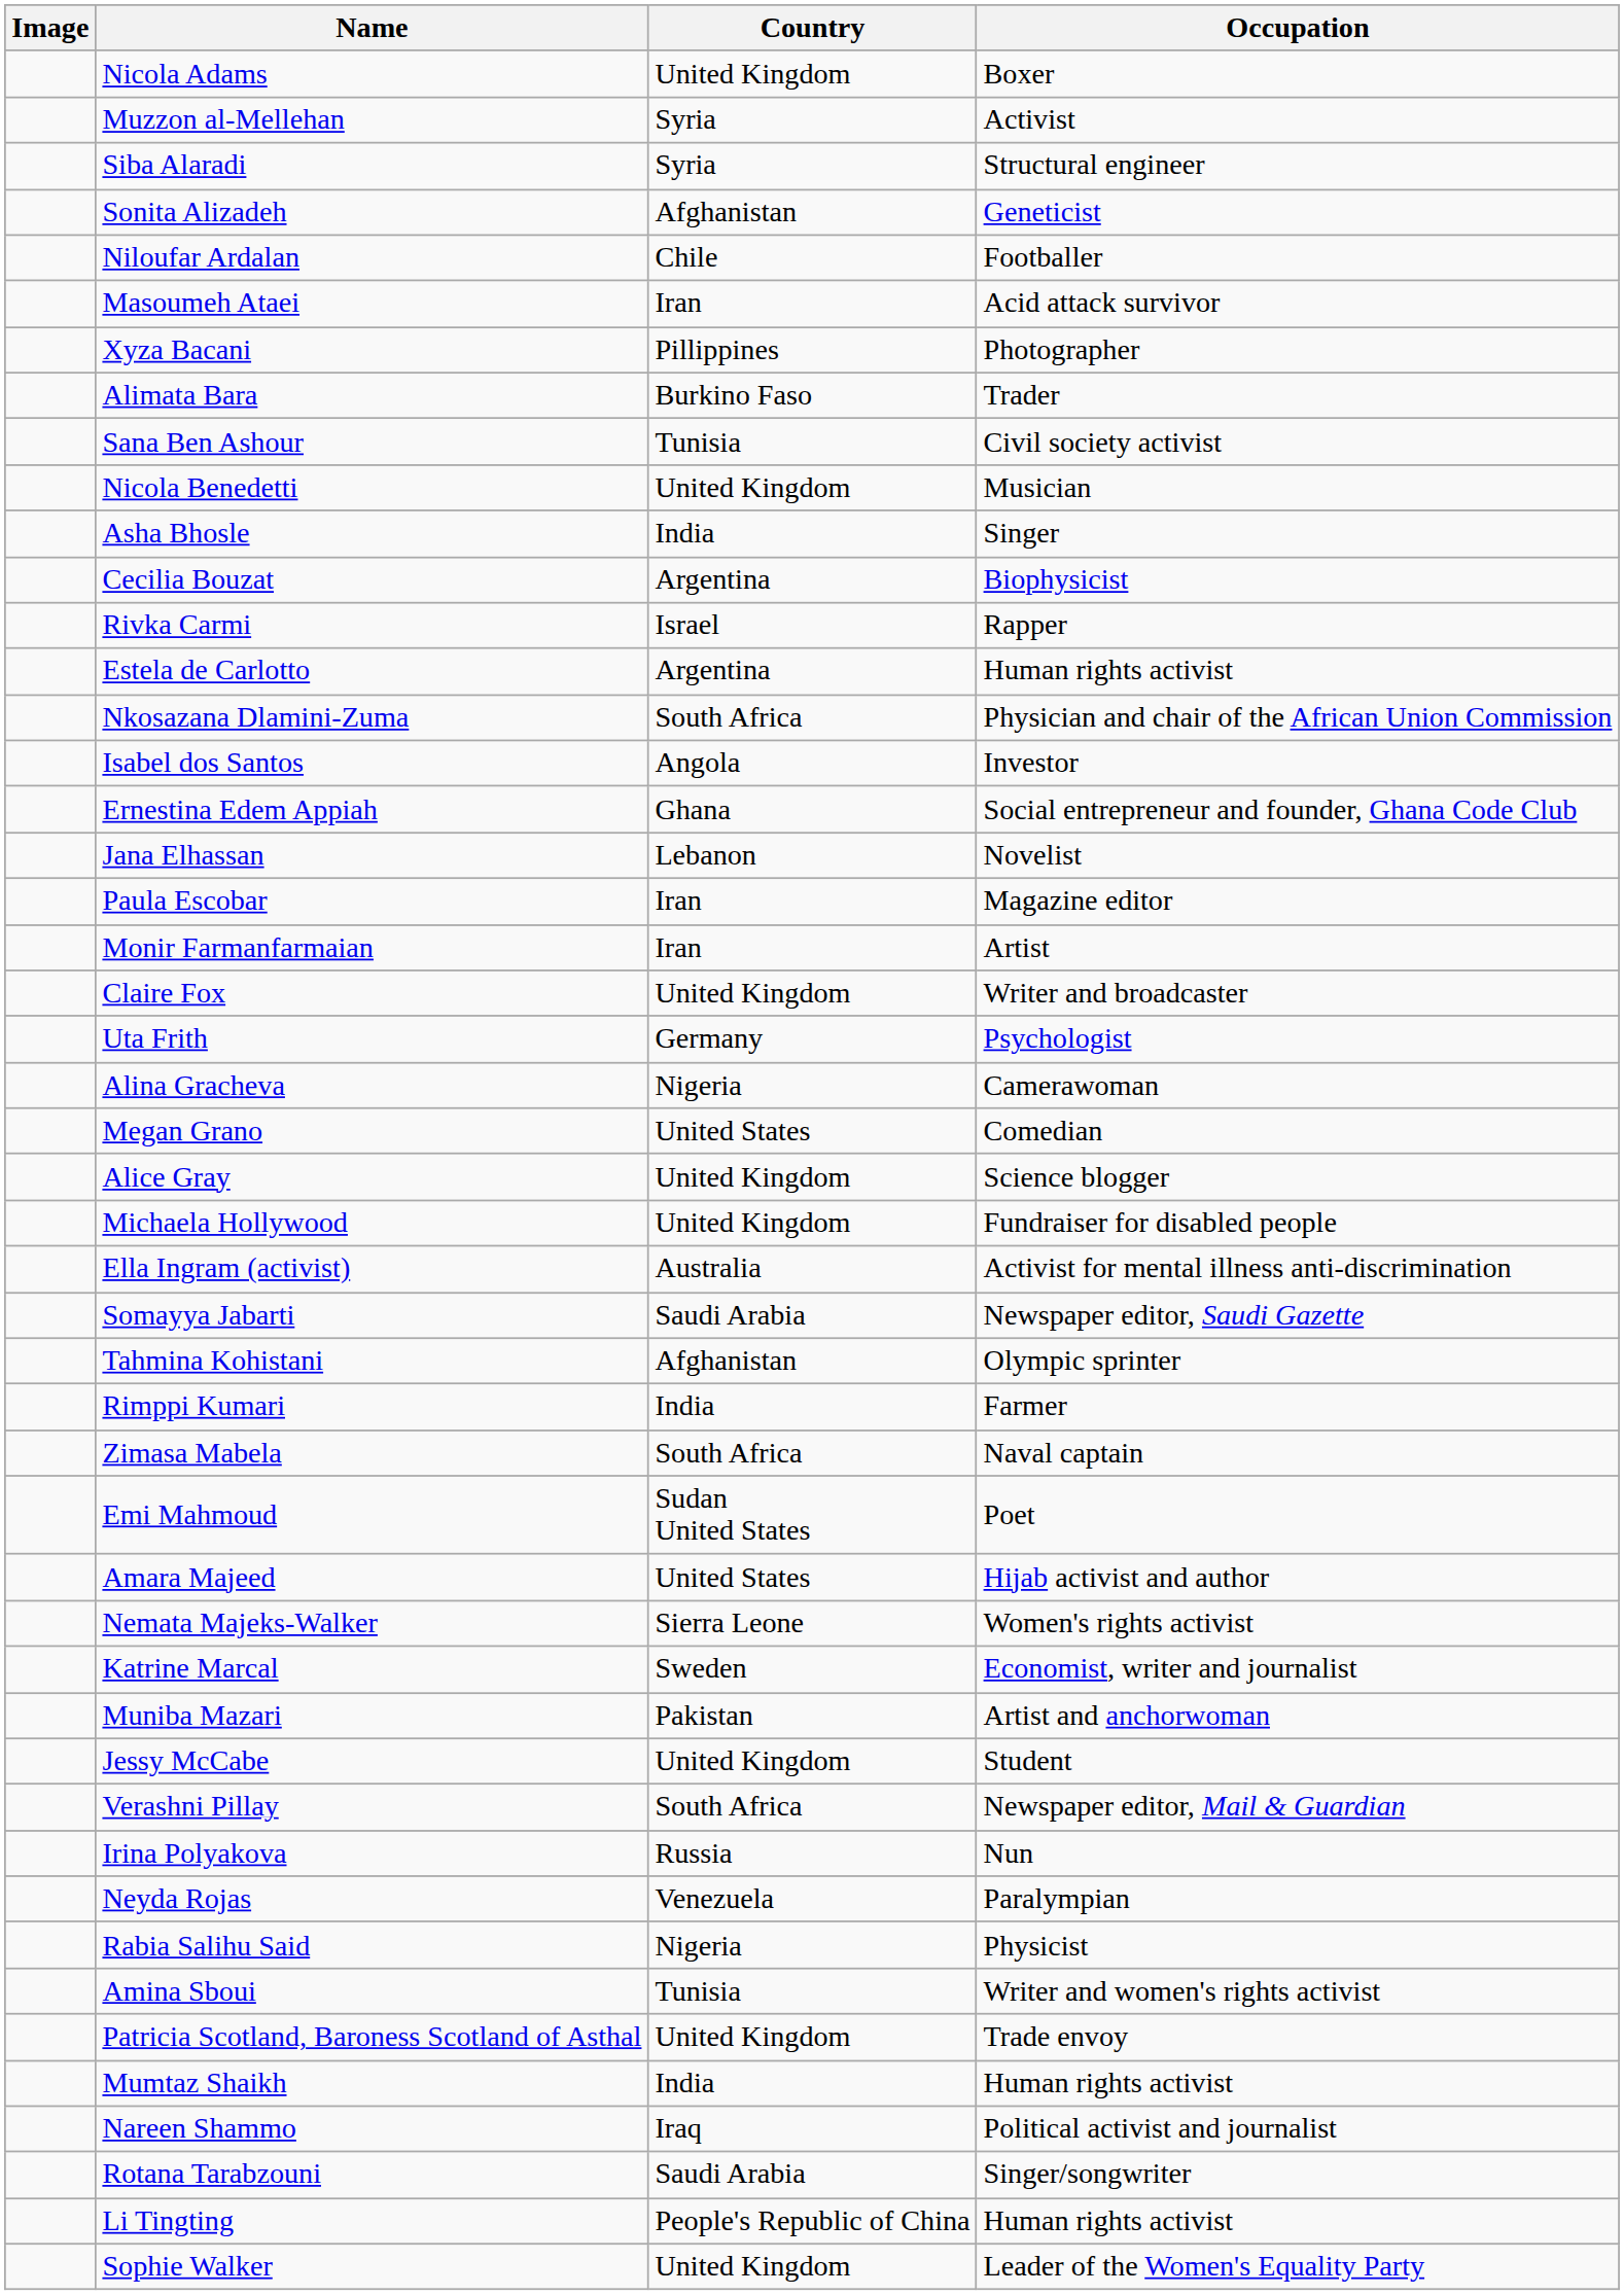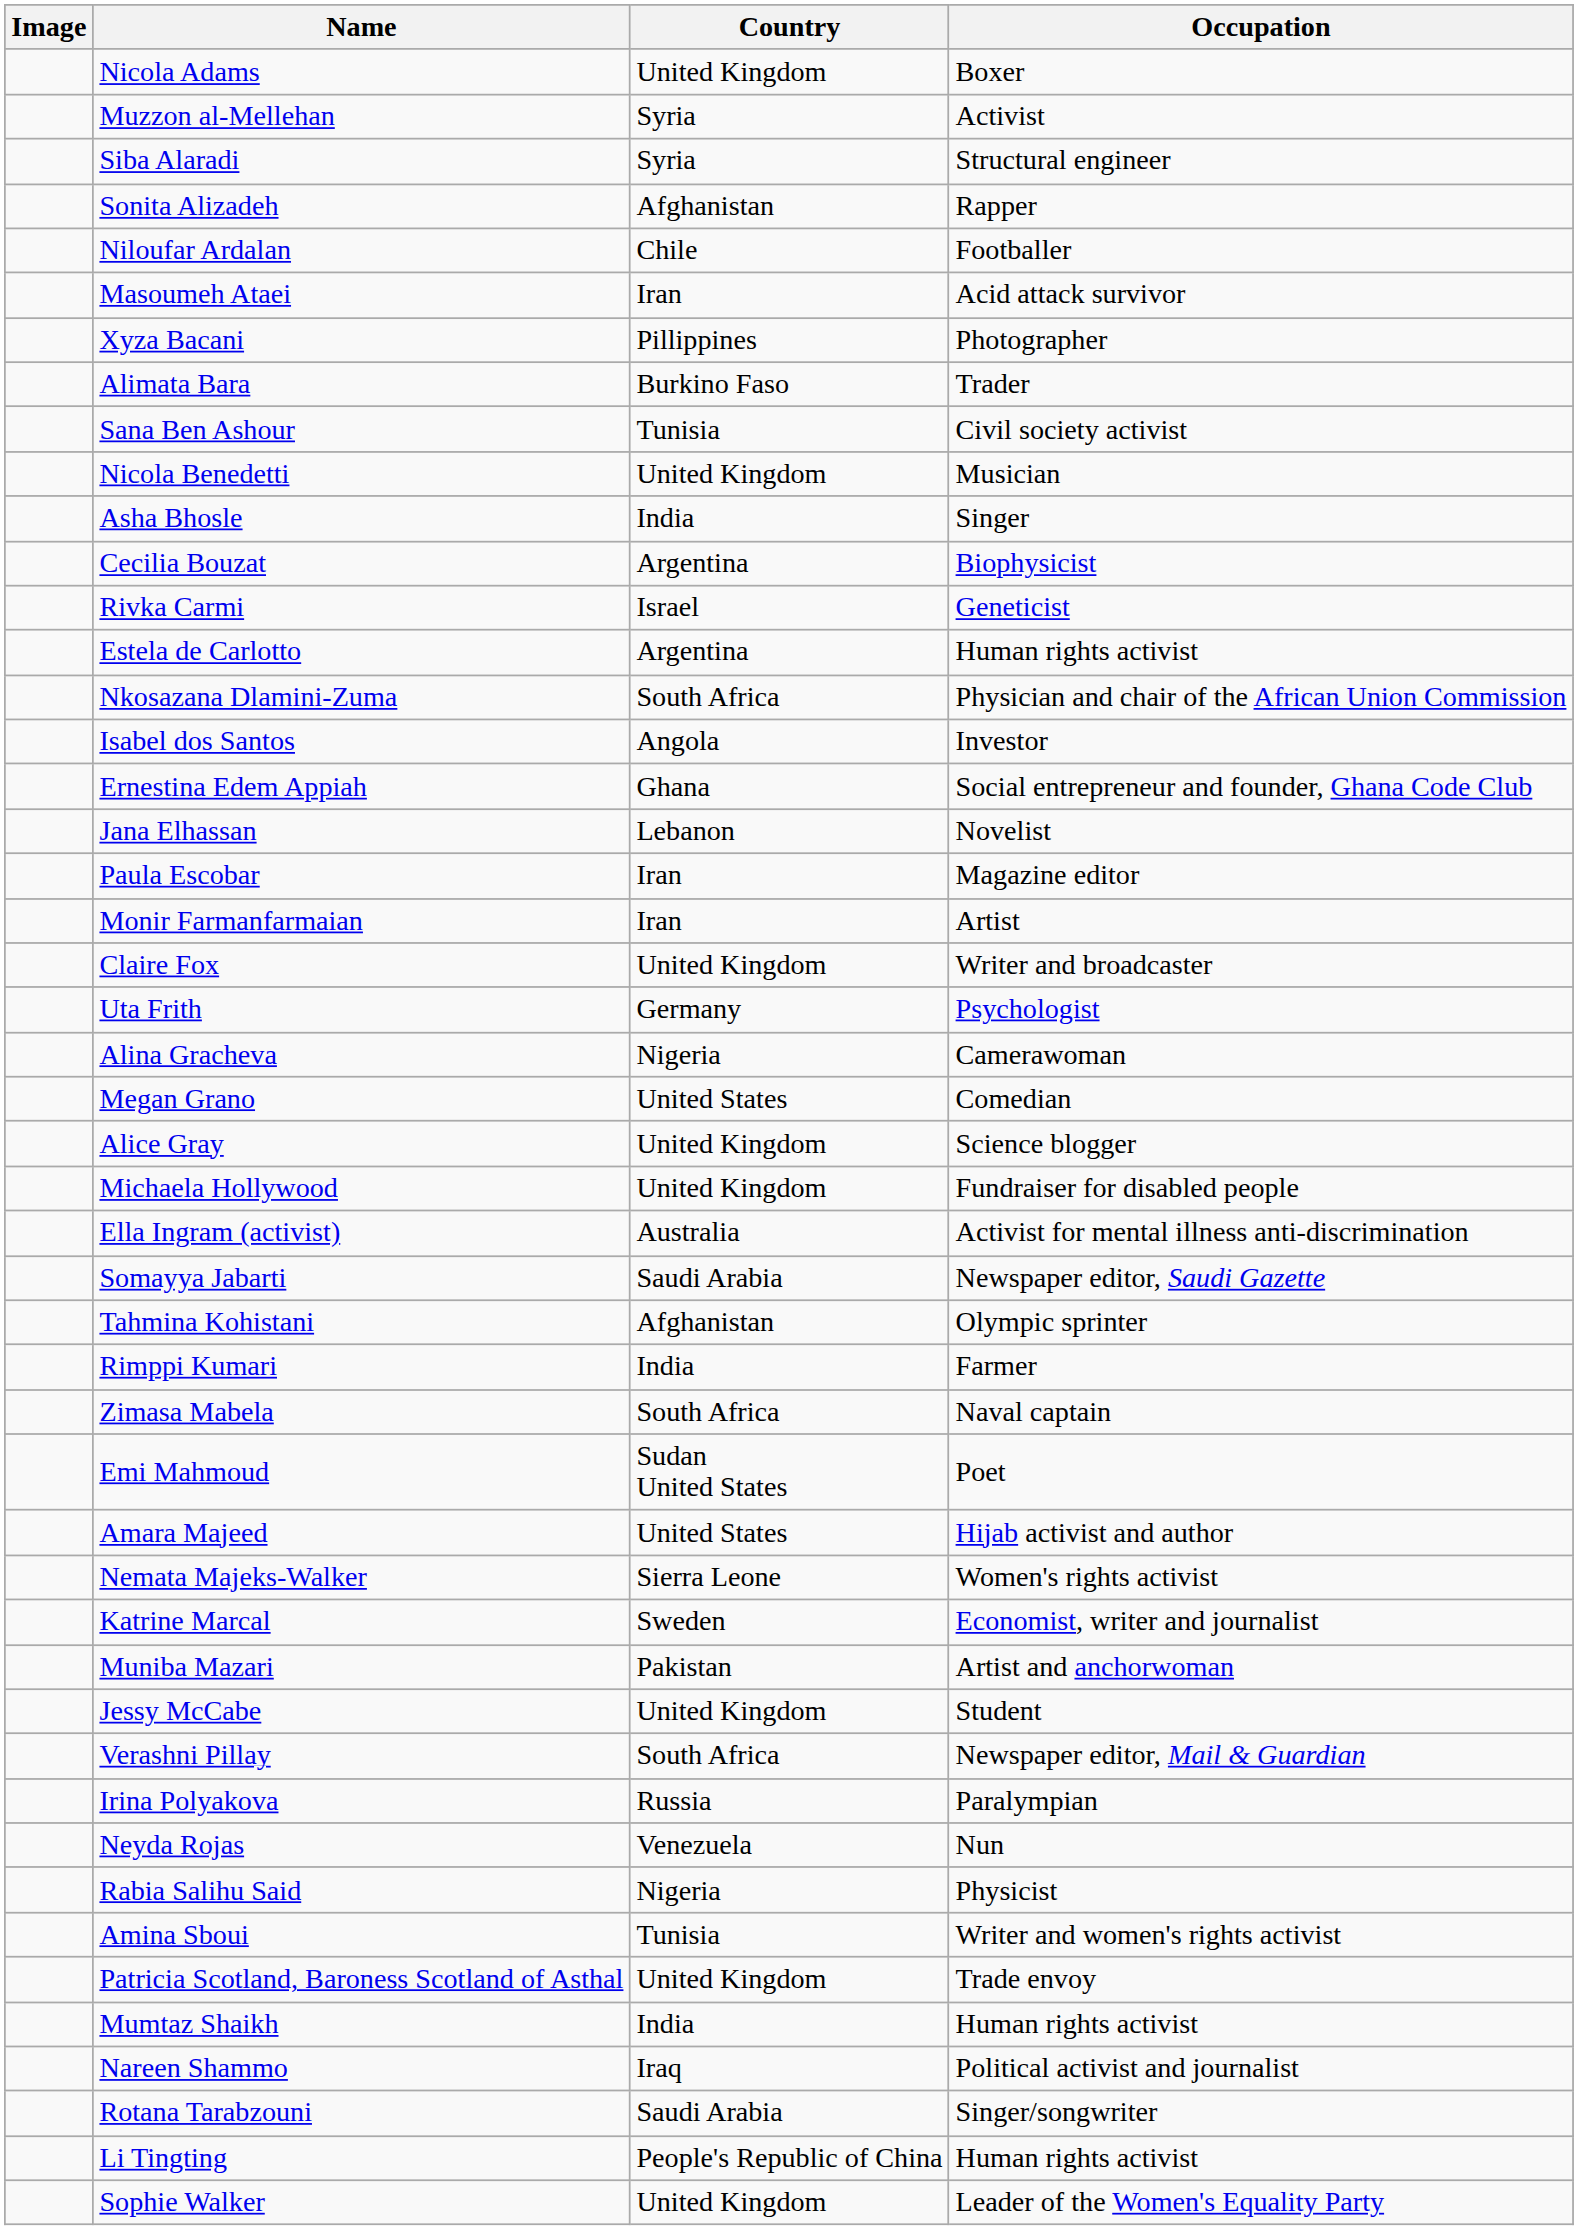 <table class="wikitable sortable">
 <tr>
 <th>Image</th>
 <th>Name</th>
 <th>Country</th>
 <th>Occupation</th>
 </tr>
 <tr>
 <td></td>
 <td><a href='#'>Nicola Adams</a></td>
 <td>United Kingdom</td>
 <td>Boxer</td>
 </tr>
 <tr>
 <td></td>
 <td><a href='#'>Muzzon al-Mellehan</a></td>
 <td>Syria</td>
 <td>Activist</td>
 </tr>
 <tr>
 <td></td>
 <td><a href='#'>Siba Alaradi</a></td>
 <td>Syria</td>
 <td>Structural engineer</td>
 </tr>
 <tr>
 <td></td>
 <td><a href='#'>Sonita Alizadeh</a></td>
 <td>Afghanistan</td>
-<td><a href='#'>Geneticist</a></td>
+<td>Rapper</td>
 </tr>
 <tr>
 <td></td>
 <td><a href='#'>Niloufar Ardalan</a></td>
 <td>Chile</td>
 <td>Footballer</td>
 </tr>
 <tr>
 <td></td>
 <td><a href='#'>Masoumeh Ataei</a></td>
 <td>Iran</td>
 <td>Acid attack survivor</td>
 </tr>
 <tr>
 <td></td>
 <td><a href='#'>Xyza Bacani</a></td>
 <td>Pillippines</td>
 <td>Photographer</td>
 </tr>
 <tr>
 <td></td>
 <td><a href='#'>Alimata Bara</a></td>
 <td>Burkino Faso</td>
 <td>Trader</td>
 </tr>
 <tr>
 <td></td>
 <td><a href='#'>Sana Ben Ashour</a></td>
 <td>Tunisia</td>
 <td>Civil society activist</td>
 </tr>
 <tr>
 <td></td>
 <td><a href='#'>Nicola Benedetti</a></td>
 <td>United Kingdom</td>
 <td>Musician</td>
 </tr>
 <tr>
 <td></td>
 <td><a href='#'>Asha Bhosle</a></td>
 <td>India</td>
 <td>Singer</td>
 </tr>
 <tr>
 <td></td>
 <td><a href='#'>Cecilia Bouzat</a></td>
 <td>Argentina</td>
 <td><a href='#'>Biophysicist</a></td>
 </tr>
 <tr>
 <td></td>
 <td><a href='#'>Rivka Carmi</a></td>
 <td>Israel</td>
-<td>Rapper</td>
+<td><a href='#'>Geneticist</a></td>
 </tr>
 <tr>
 <td></td>
 <td><a href='#'>Estela de Carlotto</a></td>
 <td>Argentina</td>
 <td>Human rights activist</td>
 </tr>
 <tr>
 <td></td>
 <td><a href='#'>Nkosazana Dlamini-Zuma</a></td>
 <td>South Africa</td>
 <td>Physician and chair of the <a href='#'>African Union Commission</a></td>
 </tr>
 <tr>
 <td></td>
 <td><a href='#'>Isabel dos Santos</a></td>
 <td>Angola</td>
 <td>Investor</td>
 </tr>
 <tr>
 <td></td>
 <td><a href='#'>Ernestina Edem Appiah</a></td>
 <td>Ghana</td>
 <td>Social entrepreneur and founder, <a href='#'>Ghana Code Club</a></td>
 </tr>
 <tr>
 <td></td>
 <td><a href='#'>Jana Elhassan</a></td>
 <td>Lebanon</td>
 <td>Novelist</td>
 </tr>
 <tr>
 <td></td>
 <td><a href='#'>Paula Escobar</a></td>
 <td>Iran</td>
 <td>Magazine editor</td>
 </tr>
 <tr>
 <td></td>
 <td><a href='#'>Monir Farmanfarmaian</a></td>
 <td>Iran</td>
 <td>Artist</td>
 </tr>
 <tr>
 <td></td>
 <td><a href='#'>Claire Fox</a></td>
 <td>United Kingdom</td>
 <td>Writer and broadcaster</td>
 </tr>
 <tr>
 <td></td>
 <td><a href='#'>Uta Frith</a></td>
 <td>Germany</td>
 <td><a href='#'>Psychologist</a></td>
 </tr>
 <tr>
 <td></td>
 <td><a href='#'>Alina Gracheva</a></td>
 <td>Nigeria</td>
 <td>Camerawoman</td>
 </tr>
 <tr>
 <td></td>
 <td><a href='#'>Megan Grano</a></td>
 <td>United States</td>
 <td>Comedian</td>
 </tr>
 <tr>
 <td></td>
 <td><a href='#'>Alice Gray</a></td>
 <td>United Kingdom</td>
 <td>Science blogger</td>
 </tr>
 <tr>
 <td></td>
 <td><a href='#'>Michaela Hollywood</a></td>
 <td>United Kingdom</td>
 <td>Fundraiser for disabled people</td>
 </tr>
 <tr>
 <td></td>
 <td><a href='#'>Ella Ingram (activist)</a></td>
 <td>Australia</td>
 <td>Activist for mental illness anti-discrimination</td>
 </tr>
 <tr>
 <td></td>
 <td><a href='#'>Somayya Jabarti</a></td>
 <td>Saudi Arabia</td>
 <td>Newspaper editor, <em><a href='#'>Saudi Gazette</a></em></td>
 </tr>
 <tr>
 <td></td>
 <td><a href='#'>Tahmina Kohistani</a></td>
 <td>Afghanistan</td>
 <td>Olympic sprinter</td>
 </tr>
 <tr>
 <td></td>
 <td><a href='#'>Rimppi Kumari</a></td>
 <td>India</td>
 <td>Farmer</td>
 </tr>
 <tr>
 <td></td>
 <td><a href='#'>Zimasa Mabela</a></td>
 <td>South Africa</td>
 <td>Naval captain</td>
 </tr>
 <tr>
 <td></td>
 <td><a href='#'>Emi Mahmoud</a></td>
 <td>Sudan<br>United States</td>
 <td>Poet</td>
 </tr>
 <tr>
 <td></td>
 <td><a href='#'>Amara Majeed</a></td>
 <td>United States</td>
 <td><a href='#'>Hijab</a> activist and author</td>
 </tr>
 <tr>
 <td></td>
 <td><a href='#'>Nemata Majeks-Walker</a></td>
 <td>Sierra Leone</td>
 <td>Women's rights activist</td>
 </tr>
 <tr>
 <td></td>
 <td><a href='#'>Katrine Marcal</a></td>
 <td>Sweden</td>
 <td><a href='#'>Economist</a>, writer and journalist</td>
 </tr>
 <tr>
 <td></td>
 <td><a href='#'>Muniba Mazari</a></td>
 <td>Pakistan</td>
 <td>Artist and <a href='#'>anchorwoman</a></td>
 </tr>
 <tr>
 <td></td>
 <td><a href='#'>Jessy McCabe</a></td>
 <td>United Kingdom</td>
 <td>Student</td>
 </tr>
 <tr>
 <td></td>
 <td><a href='#'>Verashni Pillay</a></td>
 <td>South Africa</td>
 <td>Newspaper editor, <em><a href='#'>Mail & Guardian</a></em></td>
 </tr>
 <tr>
 <td></td>
 <td><a href='#'>Irina Polyakova</a></td>
 <td>Russia</td>
-<td>Nun</td>
+<td>Paralympian</td>
 </tr>
 <tr>
 <td></td>
 <td><a href='#'>Neyda Rojas</a></td>
 <td>Venezuela</td>
-<td>Paralympian</td>
+<td>Nun</td>
 </tr>
 <tr>
 <td></td>
 <td><a href='#'>Rabia Salihu Said</a></td>
 <td>Nigeria</td>
 <td>Physicist</td>
 </tr>
 <tr>
 <td></td>
 <td><a href='#'>Amina Sboui</a></td>
 <td>Tunisia</td>
 <td>Writer and women's rights activist</td>
 </tr>
 <tr>
 <td></td>
 <td><a href='#'>Patricia Scotland, Baroness Scotland of Asthal</a></td>
 <td>United Kingdom</td>
 <td>Trade envoy</td>
 </tr>
 <tr>
 <td></td>
 <td><a href='#'>Mumtaz Shaikh</a></td>
 <td>India</td>
 <td>Human rights activist</td>
 </tr>
 <tr>
 <td></td>
 <td><a href='#'>Nareen Shammo</a></td>
 <td>Iraq</td>
 <td>Political activist and journalist</td>
 </tr>
 <tr>
 <td></td>
 <td><a href='#'>Rotana Tarabzouni</a></td>
 <td>Saudi Arabia</td>
 <td>Singer/songwriter</td>
 </tr>
 <tr>
 <td></td>
 <td><a href='#'>Li Tingting</a></td>
 <td>People's Republic of China</td>
 <td>Human rights activist</td>
 </tr>
 <tr>
 <td></td>
 <td><a href='#'>Sophie Walker</a></td>
 <td>United Kingdom</td>
 <td>Leader of the <a href='#'>Women's Equality Party</a></td>
 </tr>
 </table>
